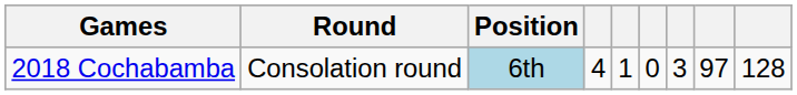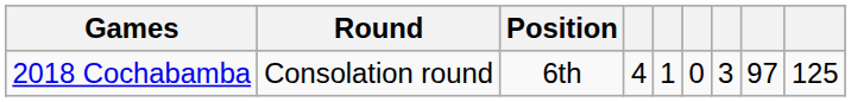 <table class="wikitable" style="text-align:center; font-size:90%;">
 <tr>
 <th>Games</th>
 <th>Round</th>
 <th>Position</th>
 <th></th>
 <th></th>
 <th></th>
 <th></th>
 <th></th>
 <th></th>
 </tr>
 <tr>
 <td> <a href='#'>2018 Cochabamba</a></td>
 <td>Consolation round</td>
-<td style="background: lightblue;">6th</td>
+<td>6th</td>
 <td>4</td>
 <td>1</td>
 <td>0</td>
 <td>3</td>
 <td>97</td>
-<td>128</td>
+<td>125</td>
 </tr>
 </table>
